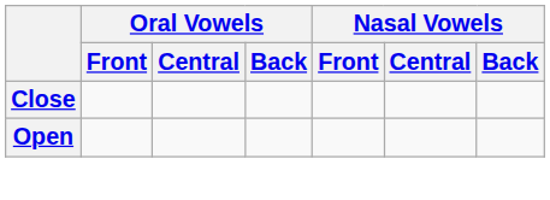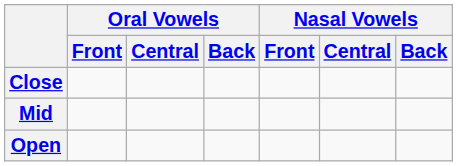 <table class="wikitable" style="text-align:center">
 <tr>
 <th rowspan="2"></th>
 <th colspan="3"><a href='#'>Oral Vowels</a></th>
 <th colspan="3"><a href='#'>Nasal Vowels</a></th>
 </tr>
 <tr>
 <th><a href='#'>Front</a></th>
 <th><a href='#'>Central</a></th>
 <th><a href='#'>Back</a></th>
 <th><a href='#'>Front</a></th>
 <th><a href='#'>Central</a></th>
 <th><a href='#'>Back</a></th>
 </tr>
 <tr>
 <th><a href='#'>Close</a></th>
 <td></td>
 <td></td>
 <td></td>
 <td></td>
 <td></td>
 <td></td>
 </tr>
 <tr>
+<th><a href='#'>Mid</a></th>
+<td></td>
+<td></td>
+<td></td>
+<td></td>
+<td></td>
+<td></td>
+</tr>
+<tr>
 <th><a href='#'>Open</a></th>
 <td></td>
 <td></td>
 <td></td>
 <td></td>
 <td></td>
 <td></td>
 </tr>
 </table>
